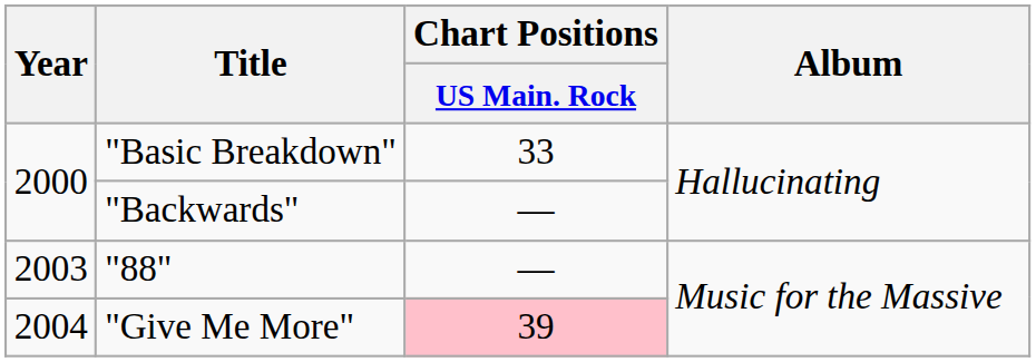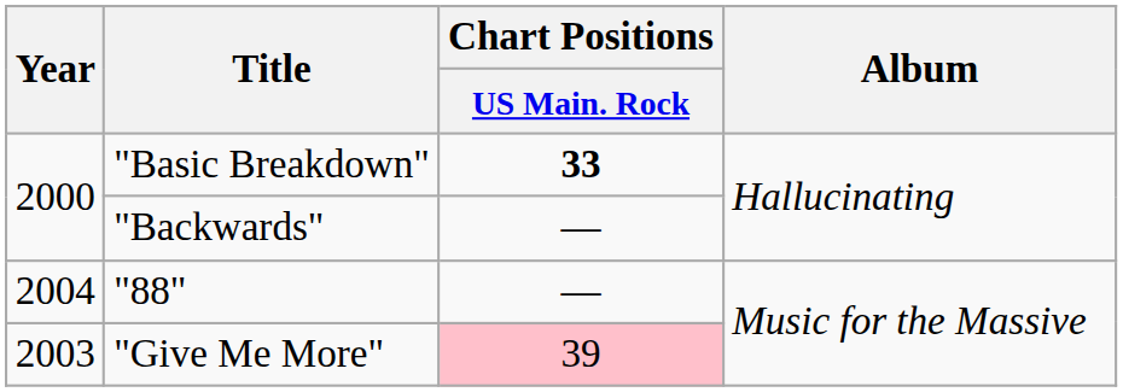 <table class="wikitable">
 <tr>
 <th style="width:28px;" rowspan="2">Year</th>
 <th rowspan="2">Title</th>
 <th>Chart Positions</th>
 <th style="width:150px;" rowspan="2">Album</th>
 </tr>
 <tr>
 <th><small><a href='#'>US Main. Rock</a></small></th>
 </tr>
 <tr>
 <td rowspan="2">2000</td>
 <td>"Basic Breakdown"</td>
-<td style="text-align:center;">33</td>
+<td style="text-align:center;"><strong>33</strong></td>
 <td rowspan="2"><em>Hallucinating</em></td>
 </tr>
 <tr>
 <td>"Backwards"</td>
 <td style="text-align:center;">—</td>
 </tr>
 <tr>
-<td>2003</td>
+<td>2004</td>
 <td>"88"</td>
 <td style="text-align:center;">—</td>
 <td rowspan="2"><em>Music for the Massive</em></td>
 </tr>
 <tr>
-<td>2004</td>
+<td>2003</td>
 <td>"Give Me More"</td>
 <td style="background: pink; text-align:center;">39</td>
 </tr>
 </table>
